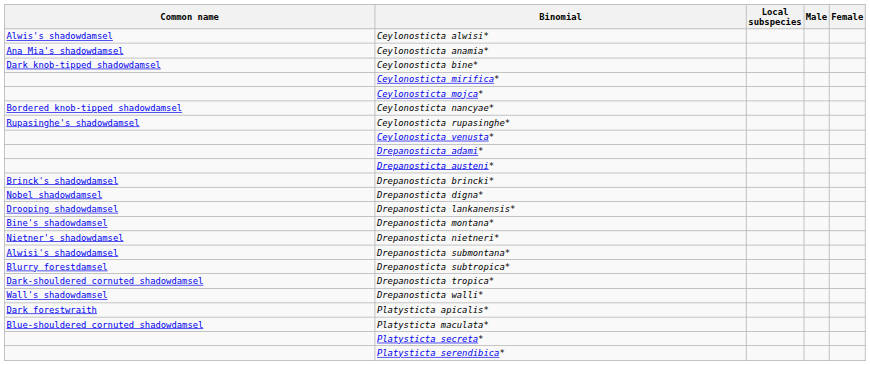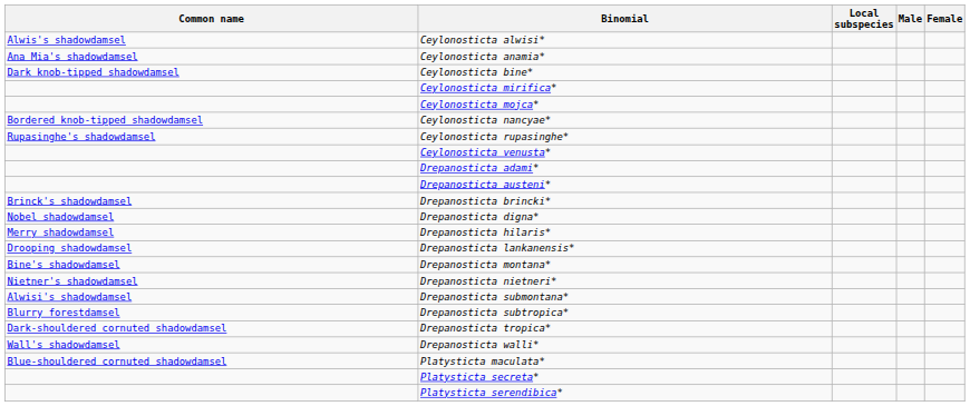 <table width=80% class="wikitable">
 <tr>
 <th width=50%>Common name</th>
 <th width=50%>Binomial</th>
 <th width=20%>Local subspecies</th>
 <th width=20%>Male</th>
 <th width=20%>Female</th>
 </tr>
 <tr>
 <td><a href='#'>Alwis's shadowdamsel</a></td>
 <td><em>Ceylonosticta alwisi</em>*</td>
 <td></td>
 <td></td>
 <td></td>
 </tr>
 <tr>
 <td><a href='#'>Ana Mia's shadowdamsel</a></td>
 <td><em>Ceylonosticta anamia</em>*</td>
 <td></td>
 <td></td>
 <td></td>
 </tr>
 <tr>
 <td><a href='#'>Dark knob-tipped shadowdamsel</a></td>
 <td><em>Ceylonosticta bine</em>*</td>
 <td></td>
 <td></td>
 <td></td>
 </tr>
 <tr>
 <td></td>
 <td><em><a href='#'>Ceylonosticta mirifica</a></em>*</td>
 <td></td>
 <td></td>
 <td></td>
 </tr>
 <tr>
 <td></td>
 <td><em><a href='#'>Ceylonosticta mojca</a></em>*</td>
 <td></td>
 <td></td>
 <td></td>
 </tr>
 <tr>
 <td><a href='#'>Bordered knob-tipped shadowdamsel</a></td>
 <td><em>Ceylonosticta nancyae</em>*</td>
 <td></td>
 <td></td>
 <td></td>
 </tr>
 <tr>
 <td><a href='#'>Rupasinghe's shadowdamsel</a></td>
 <td><em>Ceylonosticta rupasinghe</em>*</td>
 <td></td>
 <td></td>
 <td></td>
 </tr>
 <tr>
 <td></td>
 <td><em><a href='#'>Ceylonosticta venusta</a></em>*</td>
 <td></td>
 <td></td>
 <td></td>
 </tr>
 <tr>
 <td></td>
 <td><em><a href='#'>Drepanosticta adami</a></em>*</td>
 <td></td>
 <td></td>
 <td></td>
 </tr>
 <tr>
 <td></td>
 <td><em><a href='#'>Drepanosticta austeni</a></em>*</td>
 <td></td>
 <td></td>
 <td></td>
 </tr>
 <tr>
 <td><a href='#'>Brinck's shadowdamsel</a></td>
 <td><em>Drepanosticta brincki</em>*</td>
 <td></td>
 <td></td>
 <td></td>
 </tr>
 <tr>
 <td><a href='#'>Nobel shadowdamsel</a></td>
 <td><em>Drepanosticta digna</em>*</td>
 <td></td>
 <td></td>
 <td></td>
 </tr>
 <tr>
+<td><a href='#'>Merry shadowdamsel</a></td>
+<td><em>Drepanosticta hilaris</em>*</td>
+<td></td>
+<td></td>
+<td></td>
+</tr>
+<tr>
 <td><a href='#'>Drooping shadowdamsel</a></td>
 <td><em>Drepanosticta lankanensis</em>*</td>
 <td></td>
 <td></td>
 <td></td>
 </tr>
 <tr>
 <td><a href='#'>Bine's shadowdamsel</a></td>
 <td><em>Drepanosticta montana</em>*</td>
 <td></td>
 <td></td>
 <td></td>
 </tr>
 <tr>
 <td><a href='#'>Nietner's shadowdamsel</a></td>
 <td><em>Drepanosticta nietneri</em>*</td>
 <td></td>
 <td></td>
 <td></td>
 </tr>
 <tr>
 <td><a href='#'>Alwisi's shadowdamsel</a></td>
 <td><em>Drepanosticta submontana</em>*</td>
 <td></td>
 <td></td>
 <td></td>
 </tr>
 <tr>
 <td><a href='#'>Blurry forestdamsel</a></td>
 <td><em>Drepanosticta subtropica</em>*</td>
 <td></td>
 <td></td>
 <td></td>
 </tr>
 <tr>
 <td><a href='#'>Dark-shouldered cornuted shadowdamsel</a></td>
 <td><em>Drepanosticta tropica</em>*</td>
 <td></td>
 <td></td>
 <td></td>
 </tr>
 <tr>
 <td><a href='#'>Wall's shadowdamsel</a></td>
 <td><em>Drepanosticta walli</em>*</td>
 <td></td>
 <td></td>
 <td></td>
 </tr>
 <tr>
-<td><a href='#'>Dark forestwraith</a></td>
-<td><em>Platysticta apicalis</em>*</td>
-<td></td>
-<td></td>
-<td></td>
-</tr>
-<tr>
 <td><a href='#'>Blue-shouldered cornuted shadowdamsel</a></td>
 <td><em>Platysticta maculata</em>*</td>
 <td></td>
 <td></td>
 <td></td>
 </tr>
 <tr>
 <td></td>
 <td><em><a href='#'>Platysticta secreta</a></em>*</td>
 <td></td>
 <td></td>
 <td></td>
 </tr>
 <tr>
 <td></td>
 <td><em><a href='#'>Platysticta serendibica</a></em>*</td>
 <td></td>
 <td></td>
 <td></td>
 </tr>
 </table>
